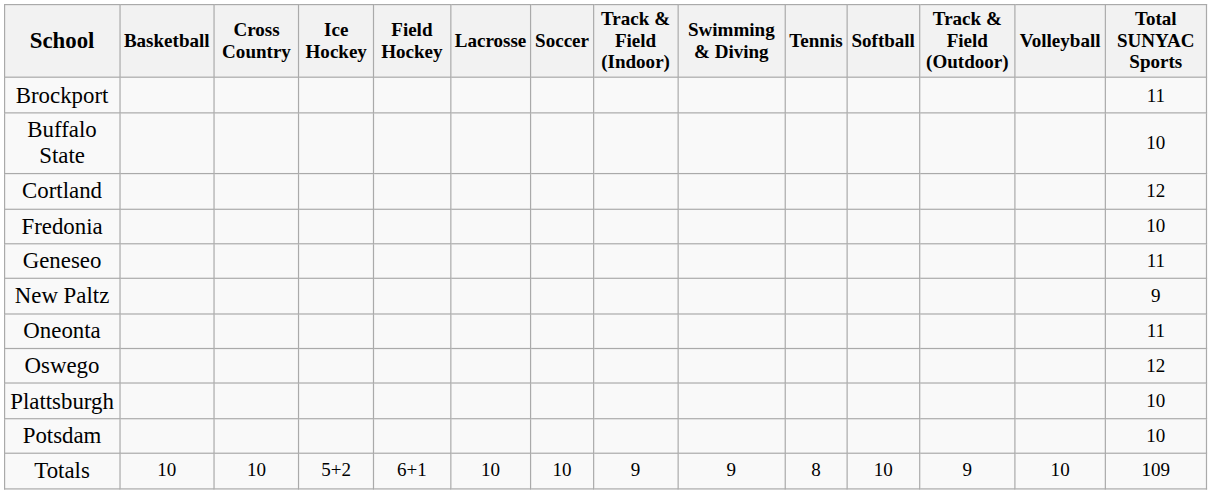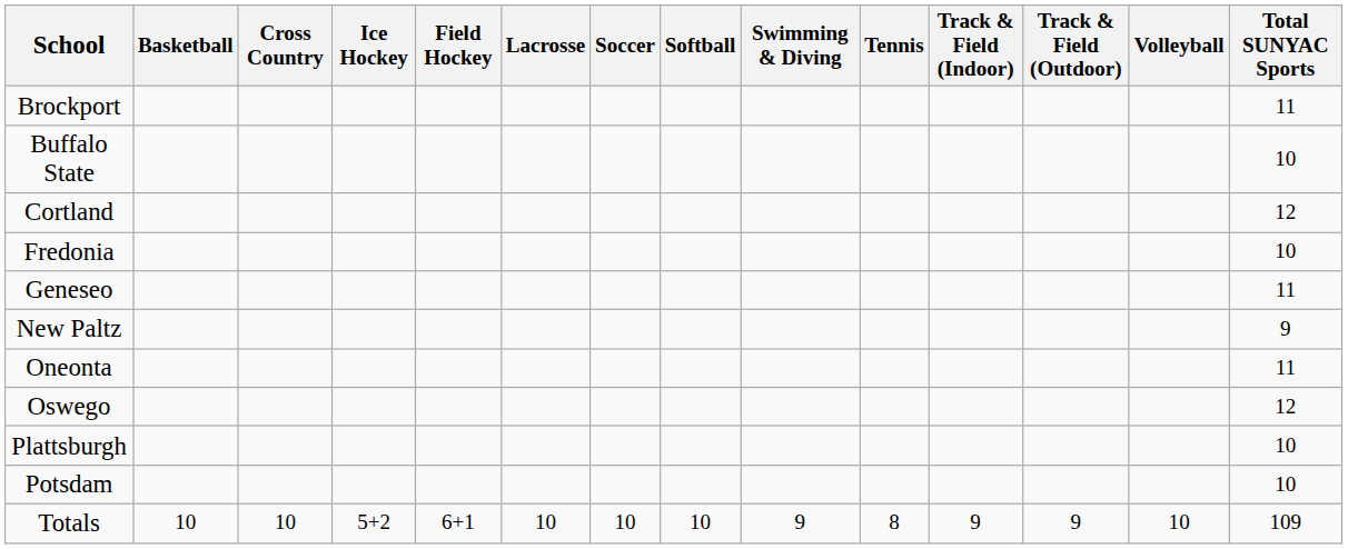 <table class="wikitable" style="text-align:center; width:80%;">
 <tr>
 <th><big>School</big></th>
 <th>Basketball</th>
 <th>Cross Country</th>
 <th>Ice Hockey</th>
 <th>Field Hockey</th>
 <th>Lacrosse</th>
 <th>Soccer</th>
-<th>Track & Field<br>(Indoor)</th>
+<th>Softball</th>
 <th>Swimming & Diving</th>
 <th>Tennis</th>
-<th>Softball</th>
+<th>Track & Field<br>(Indoor)</th>
 <th>Track & Field<br>(Outdoor)</th>
 <th>Volleyball</th>
 <th>Total SUNYAC Sports</th>
 </tr>
 <tr>
 <td><big>Brockport</big></td>
 <td style="text-align:center"></td>
 <td style="text-align:center"></td>
 <td style="text-align:center"></td>
 <td style="text-align:center"></td>
 <td style="text-align:center"></td>
 <td style="text-align:center"></td>
 <td style="text-align:center"></td>
 <td style="text-align:center"></td>
 <td style="text-align:center"></td>
 <td style="text-align:center"></td>
 <td style="text-align:center"></td>
 <td style="text-align:center"></td>
 <td style="text-align:center">11</td>
 </tr>
 <tr>
 <td><big>Buffalo State</big></td>
 <td style="text-align:center"></td>
 <td style="text-align:center"></td>
 <td style="text-align:center"></td>
 <td style="text-align:center"></td>
 <td style="text-align:center"></td>
 <td style="text-align:center"></td>
 <td style="text-align:center"></td>
 <td style="text-align:center"></td>
 <td style="text-align:center"></td>
 <td style="text-align:center"></td>
 <td style="text-align:center"></td>
 <td style="text-align:center"></td>
 <td style="text-align:center">10</td>
 </tr>
 <tr>
 <td><big>Cortland</big></td>
 <td style="text-align:center"></td>
 <td style="text-align:center"></td>
 <td style="text-align:center"></td>
 <td style="text-align:center"></td>
 <td style="text-align:center"></td>
 <td style="text-align:center"></td>
 <td style="text-align:center"></td>
 <td style="text-align:center"></td>
 <td style="text-align:center"></td>
 <td style="text-align:center"></td>
 <td style="text-align:center"></td>
 <td style="text-align:center"></td>
 <td style="text-align:center">12</td>
 </tr>
 <tr>
 <td><big>Fredonia</big></td>
 <td style="text-align:center"></td>
 <td style="text-align:center"></td>
 <td style="text-align:center"></td>
 <td style="text-align:center"></td>
 <td style="text-align:center"></td>
 <td style="text-align:center"></td>
 <td style="text-align:center"></td>
 <td style="text-align:center"></td>
 <td style="text-align:center"></td>
 <td style="text-align:center"></td>
 <td style="text-align:center"></td>
 <td style="text-align:center"></td>
 <td style="text-align:center">10</td>
 </tr>
 <tr>
 <td><big>Geneseo</big></td>
 <td style="text-align:center"></td>
 <td style="text-align:center"></td>
 <td style="text-align:center"></td>
 <td style="text-align:center"></td>
 <td style="text-align:center"></td>
 <td style="text-align:center"></td>
 <td style="text-align:center"></td>
 <td style="text-align:center"></td>
 <td style="text-align:center"></td>
 <td style="text-align:center"></td>
 <td style="text-align:center"></td>
 <td style="text-align:center"></td>
 <td style="text-align:center">11</td>
 </tr>
 <tr>
 <td><big>New Paltz</big></td>
 <td style="text-align:center"></td>
 <td style="text-align:center"></td>
 <td style="text-align:center"></td>
 <td style="text-align:center"></td>
 <td style="text-align:center"></td>
 <td style="text-align:center"></td>
 <td style="text-align:center"></td>
 <td style="text-align:center"></td>
 <td style="text-align:center"></td>
 <td style="text-align:center"></td>
 <td style="text-align:center"></td>
 <td style="text-align:center"></td>
 <td style="text-align:center">9</td>
 </tr>
 <tr>
 <td><big>Oneonta</big></td>
 <td style="text-align:center"></td>
 <td style="text-align:center"></td>
 <td style="text-align:center"></td>
 <td style="text-align:center"></td>
 <td style="text-align:center"></td>
 <td style="text-align:center"></td>
 <td style="text-align:center"></td>
 <td style="text-align:center"></td>
 <td style="text-align:center"></td>
 <td style="text-align:center"></td>
 <td style="text-align:center"></td>
 <td style="text-align:center"></td>
 <td style="text-align:center">11</td>
 </tr>
 <tr>
 <td><big>Oswego</big></td>
 <td style="text-align:center"></td>
 <td style="text-align:center"></td>
 <td style="text-align:center"></td>
 <td style="text-align:center"></td>
 <td style="text-align:center"></td>
 <td style="text-align:center"></td>
 <td style="text-align:center"></td>
 <td style="text-align:center"></td>
 <td style="text-align:center"></td>
 <td style="text-align:center"></td>
 <td style="text-align:center"></td>
 <td style="text-align:center"></td>
 <td style="text-align:center">12</td>
 </tr>
 <tr>
 <td><big>Plattsburgh</big></td>
 <td style="text-align:center"></td>
 <td style="text-align:center"></td>
 <td style="text-align:center"></td>
 <td style="text-align:center"></td>
 <td style="text-align:center"></td>
 <td style="text-align:center"></td>
 <td style="text-align:center"></td>
 <td style="text-align:center"></td>
 <td style="text-align:center"></td>
 <td style="text-align:center"></td>
 <td style="text-align:center"></td>
 <td style="text-align:center"></td>
 <td style="text-align:center">10</td>
 </tr>
 <tr>
 <td><big>Potsdam</big></td>
 <td style="text-align:center"></td>
 <td style="text-align:center"></td>
 <td style="text-align:center"></td>
 <td style="text-align:center"></td>
 <td style="text-align:center"></td>
 <td style="text-align:center"></td>
 <td style="text-align:center"></td>
 <td style="text-align:center"></td>
 <td style="text-align:center"></td>
 <td style="text-align:center"></td>
 <td style="text-align:center"></td>
 <td style="text-align:center"></td>
 <td style="text-align:center">10</td>
 </tr>
 <tr>
 <td><big>Totals</big></td>
 <td style="text-align:center">10</td>
 <td style="text-align:center">10</td>
 <td style="text-align:center">5+2</td>
 <td style="text-align:center">6+1</td>
 <td style="text-align:center">10</td>
 <td style="text-align:center">10</td>
-<td style="text-align:center">9</td>
+<td style="text-align:center">10</td>
 <td style="text-align:center">9</td>
 <td style="text-align:center">8</td>
-<td style="text-align:center">10</td>
+<td style="text-align:center">9</td>
 <td style="text-align:center">9</td>
 <td style="text-align:center">10</td>
 <td style="text-align:center">109</td>
 </tr>
 </table>
